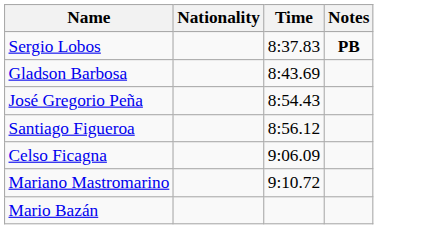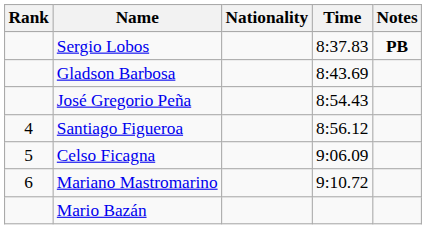 <table class="wikitable sortable" style="text-align:center">
 <tr>
+<th>Rank</th>
 <th>Name</th>
 <th>Nationality</th>
 <th>Time</th>
 <th>Notes</th>
 </tr>
 <tr>
+<td></td>
 <td align=left><a href='#'>Sergio Lobos</a></td>
 <td align=left></td>
 <td>8:37.83</td>
 <td><strong>PB</strong></td>
 </tr>
 <tr>
+<td></td>
 <td align=left><a href='#'>Gladson Barbosa</a></td>
 <td align=left></td>
 <td>8:43.69</td>
 <td></td>
 </tr>
 <tr>
+<td></td>
 <td align=left><a href='#'>José Gregorio Peña</a></td>
 <td align=left></td>
 <td>8:54.43</td>
 <td></td>
 </tr>
 <tr>
+<td>4</td>
 <td align=left><a href='#'>Santiago Figueroa</a></td>
 <td align=left></td>
 <td>8:56.12</td>
 <td></td>
 </tr>
 <tr>
+<td>5</td>
 <td align=left><a href='#'>Celso Ficagna</a></td>
 <td align=left></td>
 <td>9:06.09</td>
 <td></td>
 </tr>
 <tr>
+<td>6</td>
 <td align=left><a href='#'>Mariano Mastromarino</a></td>
 <td align=left></td>
 <td>9:10.72</td>
 <td></td>
 </tr>
 <tr>
+<td></td>
 <td align=left><a href='#'>Mario Bazán</a></td>
 <td align=left></td>
 <td></td>
 <td></td>
 </tr>
 </table>
